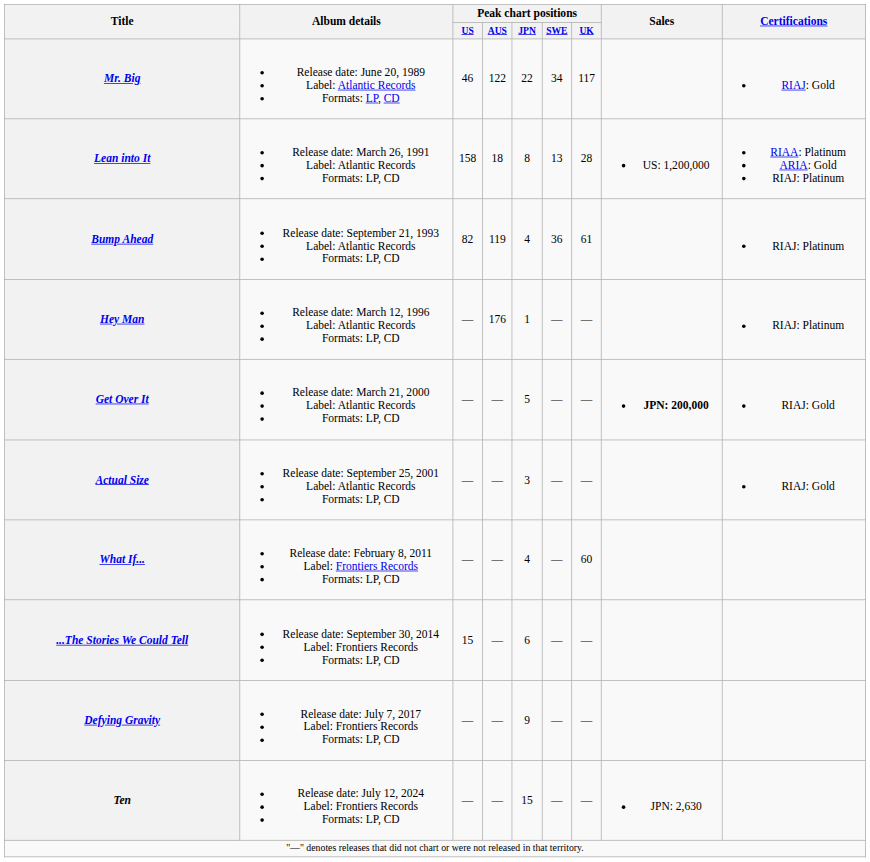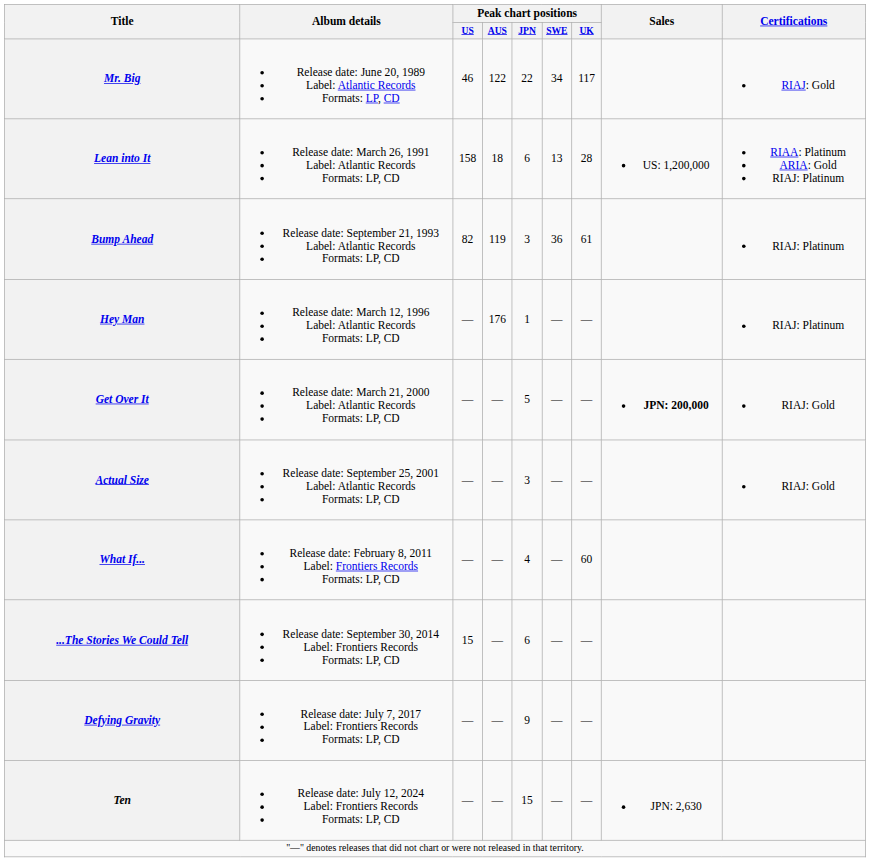 <table class="wikitable plainrowheaders" style="text-align:center;">
 <tr>
 <th rowspan="2" style="width:20em;">Title</th>
 <th rowspan="2" style="width:18em;">Album details</th>
 <th colspan="5">Peak chart positions</th>
 <th rowspan="2" style="width:10em;">Sales</th>
 <th rowspan="2" style="width:12em;"><a href='#'>Certifications</a></th>
 </tr>
 <tr style="font-size:smaller;">
 <th style="width:35px;"><a href='#'>US</a><br></th>
 <th style="width:35px;"><a href='#'>AUS</a><br></th>
 <th style="width:35px;"><a href='#'>JPN</a><br></th>
 <th style="width:35px;"><a href='#'>SWE</a><br></th>
 <th style="width:35px;"><a href='#'>UK</a> <br></th>
 </tr>
 <tr>
 <th scope="row"><em><a href='#'>Mr. Big</a></em></th>
 <td><br><ul><li>Release date: June 20, 1989</li><li>Label: <a href='#'>Atlantic Records</a></li><li>Formats: <a href='#'>LP</a>, <a href='#'>CD</a></li></ul></td>
 <td>46</td>
 <td>122</td>
 <td>22</td>
 <td>34</td>
 <td>117</td>
 <td></td>
 <td><br><ul><li><a href='#'>RIAJ</a>: Gold</li></ul></td>
 </tr>
 <tr>
 <th scope="row"><em><a href='#'>Lean into It</a></em></th>
 <td><br><ul><li>Release date: March 26, 1991</li><li>Label: Atlantic Records</li><li>Formats: LP, CD</li></ul></td>
 <td>158</td>
 <td>18</td>
-<td>8</td>
+<td>6</td>
 <td>13</td>
 <td>28</td>
 <td><br><ul><li>US: 1,200,000</li></ul></td>
 <td><br><ul><li><a href='#'>RIAA</a>: Platinum</li><li><a href='#'>ARIA</a>: Gold</li><li>RIAJ: Platinum</li></ul></td>
 </tr>
 <tr>
 <th scope="row"><em><a href='#'>Bump Ahead</a></em></th>
 <td><br><ul><li>Release date: September 21, 1993</li><li>Label: Atlantic Records</li><li>Formats: LP, CD</li></ul></td>
 <td>82</td>
 <td>119</td>
-<td>4</td>
+<td>3</td>
 <td>36</td>
 <td>61</td>
 <td></td>
 <td><br><ul><li>RIAJ: Platinum</li></ul></td>
 </tr>
 <tr>
 <th scope="row"><em><a href='#'>Hey Man</a></em></th>
 <td><br><ul><li>Release date: March 12, 1996</li><li>Label: Atlantic Records</li><li>Formats: LP, CD</li></ul></td>
 <td>—</td>
 <td>176</td>
 <td>1</td>
 <td>—</td>
 <td>—</td>
 <td></td>
 <td><br><ul><li>RIAJ: Platinum</li></ul></td>
 </tr>
 <tr>
 <th scope="row"><em><a href='#'>Get Over It</a></em></th>
 <td><br><ul><li>Release date: March 21, 2000</li><li>Label: Atlantic Records</li><li>Formats: LP, CD</li></ul></td>
 <td>—</td>
 <td>—</td>
 <td>5</td>
 <td>—</td>
 <td>—</td>
 <td><strong><br><ul><li>JPN: 200,000</li></ul></strong></td>
 <td><br><ul><li>RIAJ: Gold</li></ul></td>
 </tr>
 <tr>
 <th scope="row"><em><a href='#'>Actual Size</a></em></th>
 <td><br><ul><li>Release date: September 25, 2001</li><li>Label: Atlantic Records</li><li>Formats: LP, CD</li></ul></td>
 <td>—</td>
 <td>—</td>
 <td>3</td>
 <td>—</td>
 <td>—</td>
 <td></td>
 <td><br><ul><li>RIAJ: Gold</li></ul></td>
 </tr>
 <tr>
 <th scope="row"><em><a href='#'>What If...</a></em></th>
 <td><br><ul><li>Release date: February 8, 2011</li><li>Label: <a href='#'>Frontiers Records</a></li><li>Formats: LP, CD</li></ul></td>
 <td>—</td>
 <td>—</td>
 <td>4</td>
 <td>—</td>
 <td>60</td>
 <td></td>
 <td></td>
 </tr>
 <tr>
 <th scope="row"><em><a href='#'>...The Stories We Could Tell</a></em></th>
 <td><br><ul><li>Release date: September 30, 2014</li><li>Label: Frontiers Records</li><li>Formats: LP, CD</li></ul></td>
 <td>15</td>
 <td>—</td>
 <td>6</td>
 <td>—</td>
 <td>—</td>
 <td></td>
 <td></td>
 </tr>
 <tr>
 <th scope="row"><em><a href='#'>Defying Gravity</a></em></th>
 <td><br><ul><li>Release date: July 7, 2017</li><li>Label: Frontiers Records</li><li>Formats: LP, CD</li></ul></td>
 <td>—</td>
 <td>—</td>
 <td>9</td>
 <td>—</td>
 <td>—</td>
 <td></td>
 <td></td>
 </tr>
 <tr>
 <th scope="row"><em>Ten</em></th>
 <td><br><ul><li>Release date: July 12, 2024</li><li>Label: Frontiers Records</li><li>Formats: LP, CD</li></ul></td>
 <td>—</td>
 <td>—</td>
 <td>15</td>
 <td>—</td>
 <td>—</td>
 <td><br><ul><li>JPN: 2,630</li></ul></td>
 <td></td>
 </tr>
 <tr>
 <td colspan="11" style="font-size:85%">"—" denotes releases that did not chart or were not released in that territory.</td>
 </tr>
 </table>
